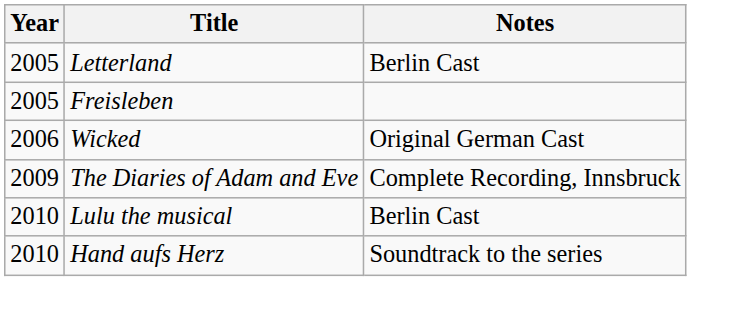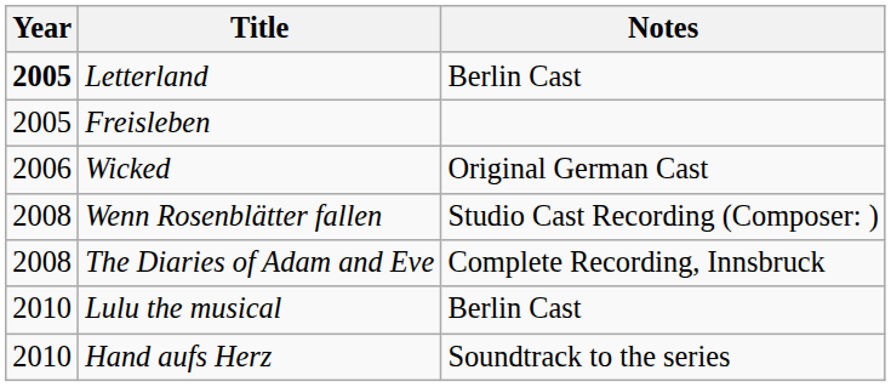 <table class="wikitable">
 <tr>
 <th>Year</th>
 <th>Title</th>
 <th>Notes</th>
 </tr>
 <tr>
-<td>2005</td>
+<td><strong>2005</strong></td>
 <td><em>Letterland</em></td>
 <td>Berlin Cast</td>
 </tr>
 <tr>
 <td>2005</td>
 <td><em>Freisleben</em></td>
 <td></td>
 </tr>
 <tr>
 <td>2006</td>
 <td><em>Wicked</em></td>
 <td>Original German Cast</td>
 </tr>
 <tr>
-<td>2009</td>
+<td>2008</td>
+<td><em>Wenn Rosenblätter fallen</em></td>
+<td>Studio Cast Recording (Composer: )</td>
+</tr>
+<tr>
+<td>2008</td>
 <td><em>The Diaries of Adam and Eve</em></td>
 <td>Complete Recording, Innsbruck</td>
 </tr>
 <tr>
 <td>2010</td>
 <td><em>Lulu the musical</em></td>
 <td>Berlin Cast</td>
 </tr>
 <tr>
 <td>2010</td>
 <td><em>Hand aufs Herz</em></td>
 <td>Soundtrack to the series</td>
 </tr>
 </table>
